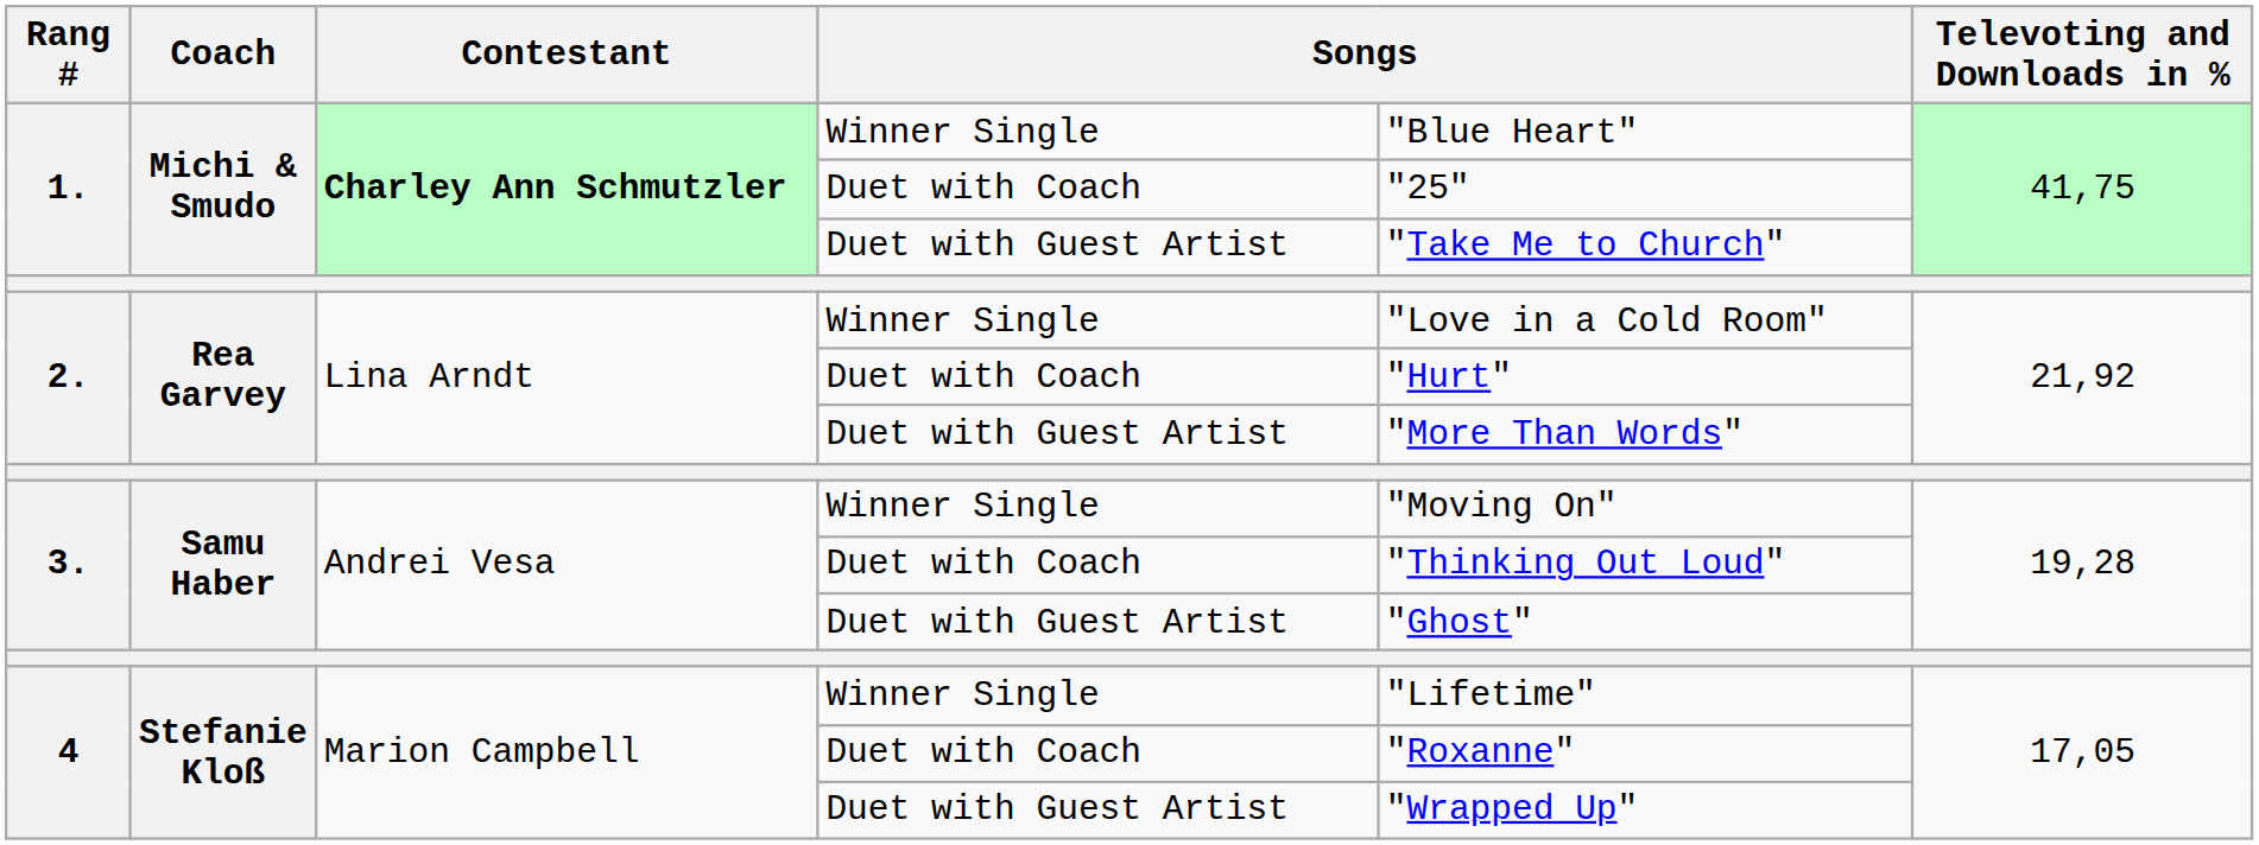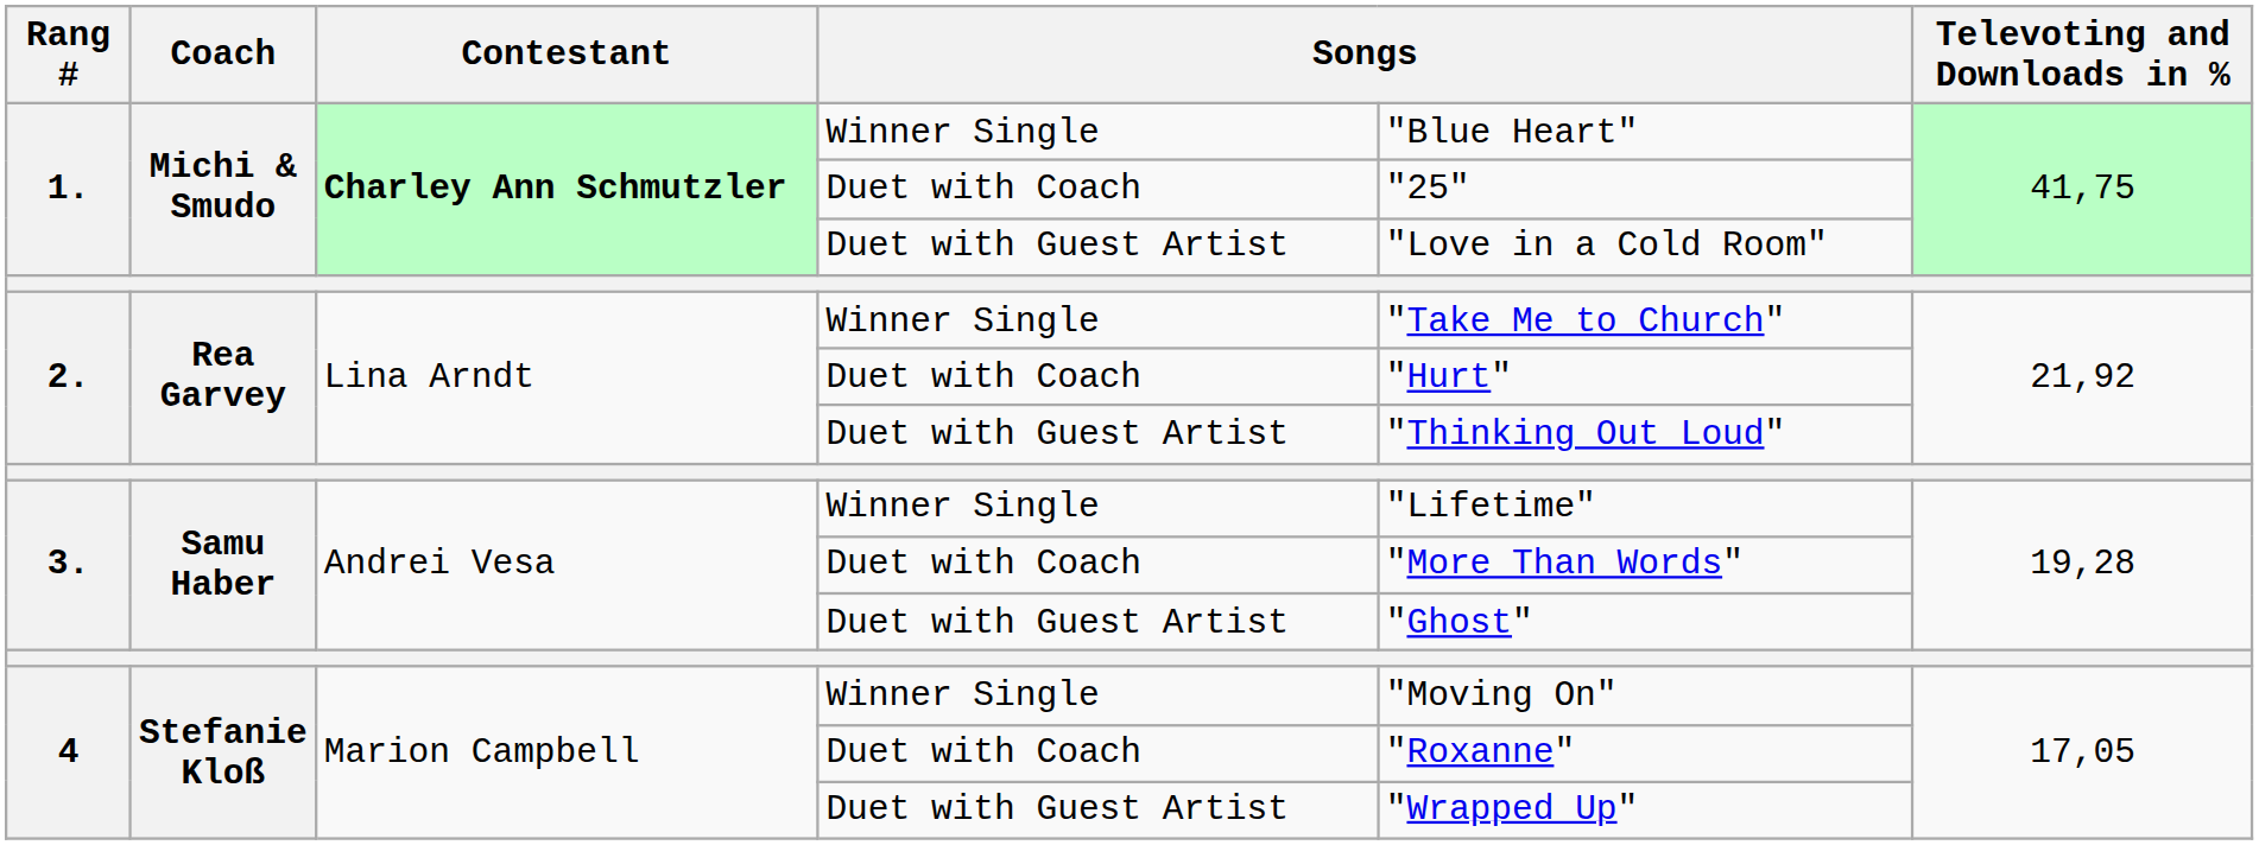 <table class="wikitable" style="width: auto;">
 <tr>
 <th width="40px">Rang<br>#</th>
 <th width= "40px">Coach</th>
 <th width="180px">Contestant</th>
 <th width="400px" colspan=2>Songs</th>
 <th width="120px">Televoting and Downloads in %</th>
 </tr>
 <tr>
 <th rowspan=3>1.</th>
 <th rowspan=3>Michi & Smudo</th>
 <td rowspan=3 style="background:#B9FFC5"><strong>Charley Ann Schmutzler</strong></td>
 <td>Winner Single</td>
 <td>"Blue Heart"</td>
 <td rowspan=3 colspan=3 align="center" style="background:#B9FFC5">41,75</td>
 </tr>
 <tr>
 <td>Duet with Coach</td>
 <td>"25"</td>
 </tr>
 <tr>
 <td>Duet with Guest Artist</td>
-<td>"<a href='#'>Take Me to Church</a>" </td>
+<td>"Love in a Cold Room"</td>
 </tr>
 <tr>
 <th colspan=8></th>
 </tr>
 <tr>
 <th rowspan=3>2.</th>
 <th rowspan=3>Rea Garvey</th>
 <td rowspan=3>Lina Arndt</td>
 <td>Winner Single</td>
-<td>"Love in a Cold Room"</td>
+<td>"<a href='#'>Take Me to Church</a>" </td>
 <td rowspan=3 colspan=3 align="center">21,92</td>
 </tr>
 <tr>
 <td>Duet with Coach</td>
 <td>"<a href='#'>Hurt</a>"</td>
 </tr>
 <tr>
 <td>Duet with Guest Artist</td>
-<td>"<a href='#'>More Than Words</a>"</td>
+<td>"<a href='#'>Thinking Out Loud</a>" </td>
 </tr>
 <tr>
 <th colspan=8></th>
 </tr>
 <tr>
 <th rowspan=3>3.</th>
 <th rowspan=3>Samu Haber</th>
 <td rowspan=3>Andrei Vesa</td>
 <td>Winner Single</td>
-<td>"Moving On"</td>
+<td>"Lifetime"</td>
 <td rowspan=3 colspan=3 align="center">19,28</td>
 </tr>
 <tr>
 <td>Duet with Coach</td>
-<td>"<a href='#'>Thinking Out Loud</a>" </td>
+<td>"<a href='#'>More Than Words</a>"</td>
 </tr>
 <tr>
 <td>Duet with Guest Artist</td>
 <td>"<a href='#'>Ghost</a>" </td>
 </tr>
 <tr>
 <th colspan=8></th>
 </tr>
 <tr>
 <th rowspan=3>4</th>
 <th rowspan=3>Stefanie Kloß</th>
 <td rowspan=3>Marion Campbell</td>
 <td>Winner Single</td>
-<td>"Lifetime"</td>
+<td>"Moving On"</td>
 <td rowspan=3 colspan=3 align="center">17,05</td>
 </tr>
 <tr>
 <td>Duet with Coach</td>
 <td>"<a href='#'>Roxanne</a>"</td>
 </tr>
 <tr>
 <td>Duet with Guest Artist</td>
 <td>"<a href='#'>Wrapped Up</a>" </td>
 </tr>
 </table>
